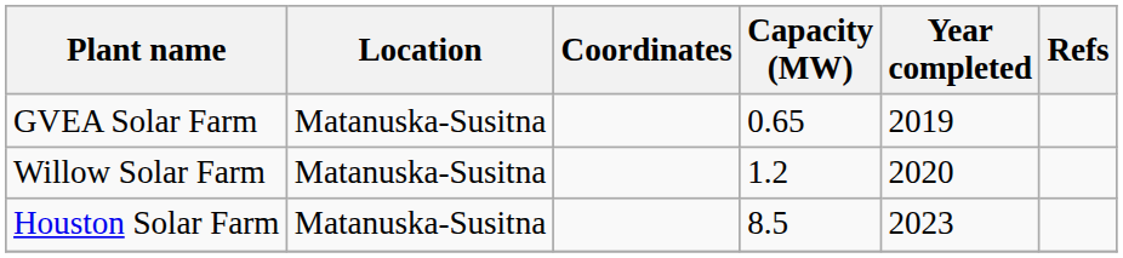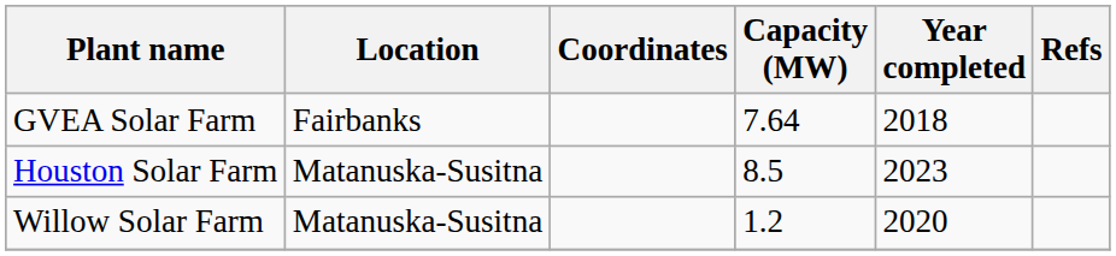 <table class="wikitable sortable">
 <tr>
 <th>Plant name</th>
 <th>Location</th>
 <th>Coordinates</th>
 <th>Capacity<br>(MW)</th>
 <th>Year<br>completed</th>
 <th>Refs</th>
 </tr>
 <tr>
 <td>GVEA Solar Farm</td>
+<td>Fairbanks</td>
+<td></td>
+<td>7.64</td>
+<td>2018</td>
+<td></td>
+</tr>
+<tr>
+<td><a href='#'>Houston</a> Solar Farm</td>
 <td>Matanuska-Susitna</td>
 <td></td>
-<td>0.65</td>
-<td>2019</td>
+<td>8.5</td>
+<td>2023</td>
 <td></td>
 </tr>
 <tr>
 <td>Willow Solar Farm</td>
 <td>Matanuska-Susitna</td>
 <td></td>
 <td>1.2</td>
 <td>2020</td>
 <td></td>
 </tr>
 <tr>
-<td><a href='#'>Houston</a> Solar Farm</td>
-<td>Matanuska-Susitna</td>
-<td></td>
-<td>8.5</td>
-<td>2023</td>
-<td></td>
-</tr>
-<tr>
 </tr>
 </table>
